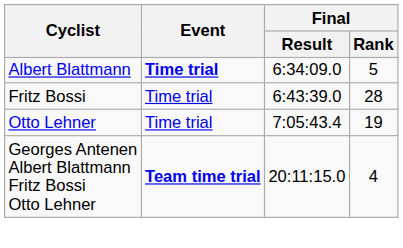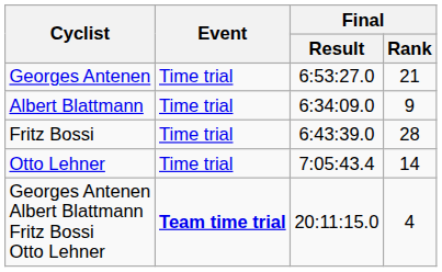 <table class=wikitable style="font-size:90%">
 <tr>
 <th rowspan=2>Cyclist</th>
 <th rowspan=2>Event</th>
 <th colspan=2>Final</th>
 </tr>
 <tr>
 <th>Result</th>
 <th>Rank</th>
 </tr>
 <tr>
+<td><a href='#'>Georges Antenen</a></td>
+<td><a href='#'>Time trial</a></td>
+<td align=center>6:53:27.0</td>
+<td align=center>21</td>
+</tr>
+<tr>
 <td><a href='#'>Albert Blattmann</a></td>
-<td><strong><a href='#'>Time trial</a></strong></td>
+<td><a href='#'>Time trial</a></td>
 <td align=center>6:34:09.0</td>
-<td align=center>5</td>
+<td align=center>9</td>
 </tr>
 <tr>
 <td>Fritz Bossi</td>
 <td><a href='#'>Time trial</a></td>
 <td align=center>6:43:39.0</td>
 <td align=center>28</td>
 </tr>
 <tr>
 <td><a href='#'>Otto Lehner</a></td>
 <td><a href='#'>Time trial</a></td>
 <td align=center>7:05:43.4</td>
-<td align=center>19</td>
+<td align=center>14</td>
 </tr>
 <tr>
 <td>Georges Antenen <br> Albert Blattmann <br> Fritz Bossi <br> Otto Lehner</td>
 <td><strong><a href='#'>Team time trial</a></strong></td>
 <td align=center>20:11:15.0</td>
 <td align=center>4</td>
 </tr>
 </table>
